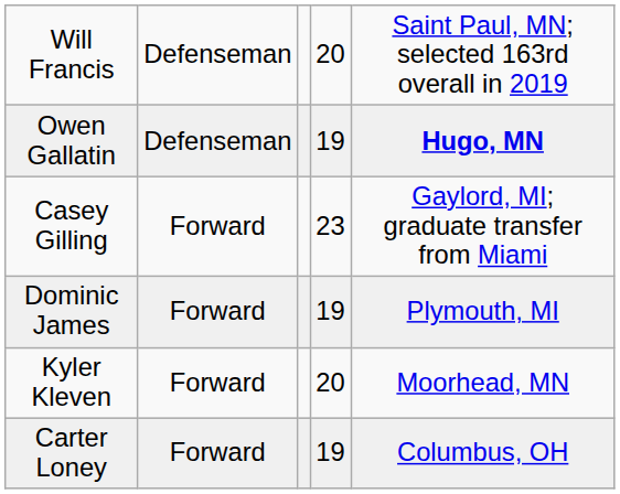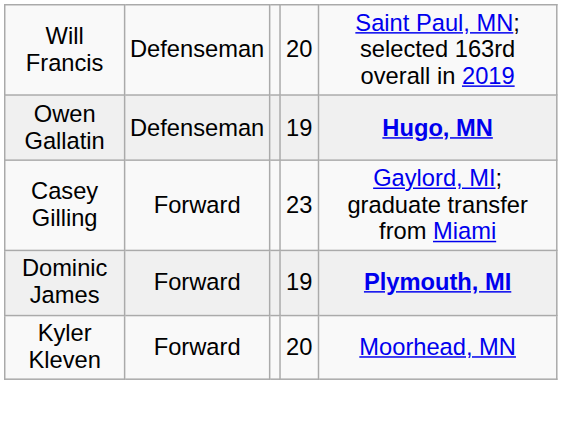 <table class="wikitable" width="60%">
 <tr align="center" bgcolor="">
 <td>Will Francis</td>
 <td>Defenseman</td>
 <td></td>
 <td>20</td>
 <td><a href='#'>Saint Paul, MN</a>; selected 163rd overall in <a href='#'>2019</a></td>
 </tr>
 <tr align="center" bgcolor="f0f0f0">
 <td>Owen Gallatin</td>
 <td>Defenseman</td>
 <td></td>
 <td>19</td>
 <td><strong><a href='#'>Hugo, MN</a></strong></td>
 </tr>
 <tr align="center" bgcolor="">
 <td>Casey Gilling</td>
 <td>Forward</td>
 <td></td>
 <td>23</td>
 <td><a href='#'>Gaylord, MI</a>; graduate transfer from <a href='#'>Miami</a></td>
 </tr>
 <tr align="center" bgcolor="f0f0f0">
 <td>Dominic James</td>
 <td>Forward</td>
 <td></td>
 <td>19</td>
-<td><a href='#'>Plymouth, MI</a></td>
+<td><strong><a href='#'>Plymouth, MI</a></strong></td>
 </tr>
 <tr align="center" bgcolor="">
 <td>Kyler Kleven</td>
 <td>Forward</td>
 <td></td>
 <td>20</td>
 <td><a href='#'>Moorhead, MN</a></td>
 </tr>
-<tr align="center" bgcolor="f0f0f0">
-<td>Carter Loney</td>
-<td>Forward</td>
-<td></td>
-<td>19</td>
-<td><a href='#'>Columbus, OH</a></td>
-</tr>
 </table>
